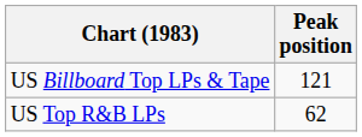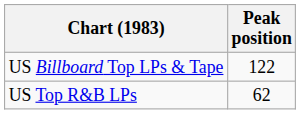 <table class="wikitable">
 <tr>
 <th>Chart (1983)</th>
 <th>Peak<br>position</th>
 </tr>
 <tr>
 <td>US <a href='#'><em>Billboard</em> Top LPs & Tape</a></td>
-<td align="center">121</td>
+<td align="center">122</td>
 </tr>
 <tr>
 <td>US <a href='#'>Top R&B LPs</a></td>
 <td align="center">62</td>
 </tr>
 </table>
